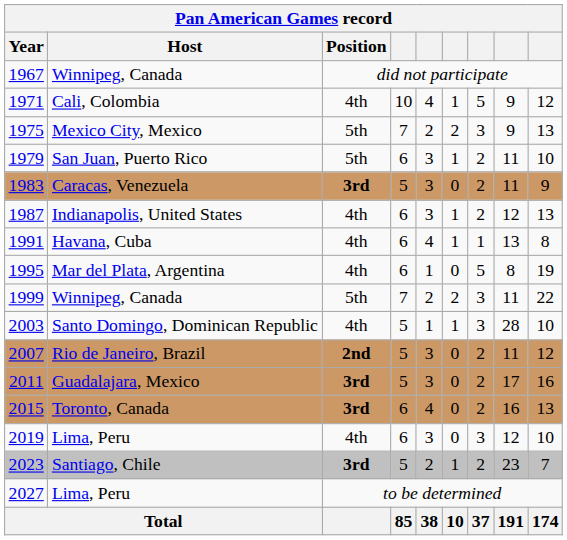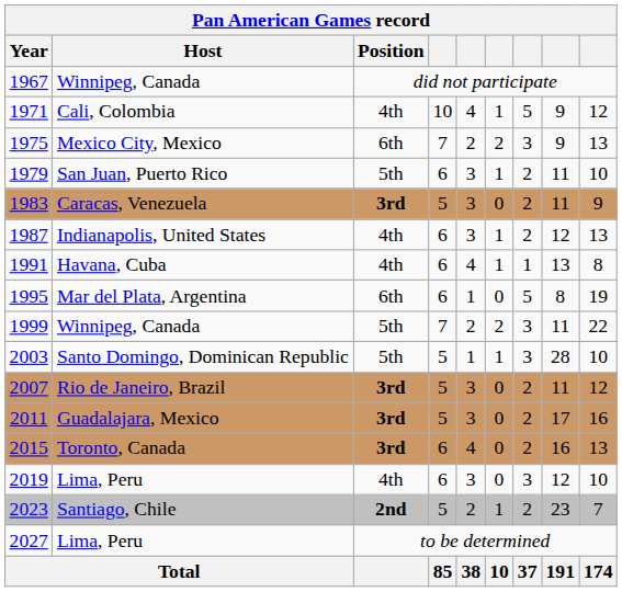 <table class="wikitable" style="text-align: center;">
 <tr>
 <th colspan=9><a href='#'>Pan American Games</a> record</th>
 </tr>
 <tr>
 <th>Year</th>
 <th>Host</th>
 <th>Position</th>
 <th></th>
 <th></th>
 <th></th>
 <th></th>
 <th></th>
 <th></th>
 </tr>
 <tr>
 <td><a href='#'>1967</a></td>
 <td align=left> <a href='#'>Winnipeg</a>, Canada</td>
 <td colspan=7><em>did not participate</em></td>
 </tr>
 <tr>
 <td><a href='#'>1971</a></td>
 <td align=left> <a href='#'>Cali</a>, Colombia</td>
 <td>4th</td>
 <td>10</td>
 <td>4</td>
 <td>1</td>
 <td>5</td>
 <td>9</td>
 <td>12</td>
 </tr>
 <tr>
 <td><a href='#'>1975</a></td>
 <td align=left>  <a href='#'>Mexico City</a>, Mexico</td>
-<td>5th</td>
+<td>6th</td>
 <td>7</td>
 <td>2</td>
 <td>2</td>
 <td>3</td>
 <td>9</td>
 <td>13</td>
 </tr>
 <tr>
 <td><a href='#'>1979</a></td>
 <td align=left> <a href='#'>San Juan</a>, Puerto Rico</td>
 <td>5th</td>
 <td>6</td>
 <td>3</td>
 <td>1</td>
 <td>2</td>
 <td>11</td>
 <td>10</td>
 </tr>
 <tr bgcolor=cc9966>
 <td><a href='#'>1983</a></td>
 <td align=left> <a href='#'>Caracas</a>, Venezuela</td>
 <td><strong>3rd</strong></td>
 <td>5</td>
 <td>3</td>
 <td>0</td>
 <td>2</td>
 <td>11</td>
 <td>9</td>
 </tr>
 <tr>
 <td><a href='#'>1987</a></td>
 <td align=left> <a href='#'>Indianapolis</a>, United States</td>
 <td>4th</td>
 <td>6</td>
 <td>3</td>
 <td>1</td>
 <td>2</td>
 <td>12</td>
 <td>13</td>
 </tr>
 <tr>
 <td><a href='#'>1991</a></td>
 <td align=left> <a href='#'>Havana</a>, Cuba</td>
 <td>4th</td>
 <td>6</td>
 <td>4</td>
 <td>1</td>
 <td>1</td>
 <td>13</td>
 <td>8</td>
 </tr>
 <tr>
 <td><a href='#'>1995</a></td>
 <td align=left> <a href='#'>Mar del Plata</a>, Argentina</td>
-<td>4th</td>
+<td>6th</td>
 <td>6</td>
 <td>1</td>
 <td>0</td>
 <td>5</td>
 <td>8</td>
 <td>19</td>
 </tr>
 <tr>
 <td><a href='#'>1999</a></td>
 <td align=left> <a href='#'>Winnipeg</a>, Canada</td>
 <td>5th</td>
 <td>7</td>
 <td>2</td>
 <td>2</td>
 <td>3</td>
 <td>11</td>
 <td>22</td>
 </tr>
 <tr>
 <td><a href='#'>2003</a></td>
 <td align=left> <a href='#'>Santo Domingo</a>, Dominican Republic</td>
-<td>4th</td>
+<td>5th</td>
 <td>5</td>
 <td>1</td>
 <td>1</td>
 <td>3</td>
 <td>28</td>
 <td>10</td>
 </tr>
 <tr bgcolor=cc9966>
 <td><a href='#'>2007</a></td>
 <td align=left> <a href='#'>Rio de Janeiro</a>, Brazil</td>
-<td><strong>2nd</strong></td>
+<td><strong>3rd</strong></td>
 <td>5</td>
 <td>3</td>
 <td>0</td>
 <td>2</td>
 <td>11</td>
 <td>12</td>
 </tr>
 <tr bgcolor=cc9966>
 <td><a href='#'>2011</a></td>
 <td align=left> <a href='#'>Guadalajara</a>, Mexico</td>
 <td><strong>3rd</strong></td>
 <td>5</td>
 <td>3</td>
 <td>0</td>
 <td>2</td>
 <td>17</td>
 <td>16</td>
 </tr>
 <tr bgcolor=cc9966>
 <td><a href='#'>2015</a></td>
 <td align=left> <a href='#'>Toronto</a>, Canada</td>
 <td><strong>3rd</strong></td>
 <td>6</td>
 <td>4</td>
 <td>0</td>
 <td>2</td>
 <td>16</td>
 <td>13</td>
 </tr>
 <tr>
 <td><a href='#'>2019</a></td>
 <td align=left> <a href='#'>Lima</a>, Peru</td>
 <td>4th</td>
 <td>6</td>
 <td>3</td>
 <td>0</td>
 <td>3</td>
 <td>12</td>
 <td>10</td>
 </tr>
 <tr bgcolor=silver>
 <td><a href='#'>2023</a></td>
 <td align=left> <a href='#'>Santiago</a>, Chile</td>
-<td><strong>3rd</strong></td>
+<td><strong>2nd</strong></td>
 <td>5</td>
 <td>2</td>
 <td>1</td>
 <td>2</td>
 <td>23</td>
 <td>7</td>
 </tr>
 <tr>
 <td><a href='#'>2027</a></td>
 <td align=left> <a href='#'>Lima</a>, Peru</td>
 <td colspan=7><em>to be determined</em></td>
 </tr>
 <tr>
 <th colspan=2>Total</th>
 <th></th>
 <th>85</th>
 <th>38</th>
 <th>10</th>
 <th>37</th>
 <th>191</th>
 <th>174</th>
 </tr>
 </table>
